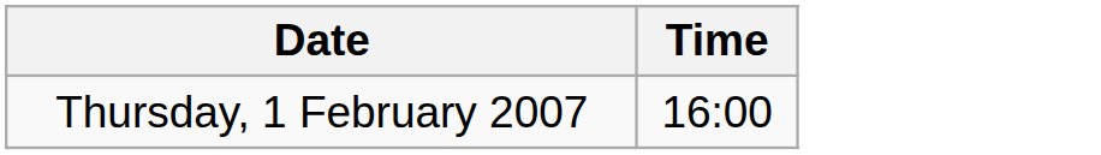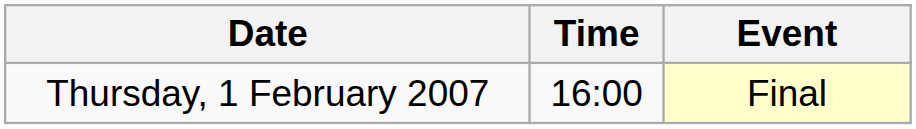 <table class = "wikitable" style="text-align:center;">
 <tr>
 <th width=220>Date</th>
 <th width=50>Time</th>
+<th width=100>Event</th>
 </tr>
 <tr>
 <td>Thursday, 1 February 2007</td>
 <td>16:00</td>
+<td bgcolor=ffffcc>Final</td>
 </tr>
 </table>
